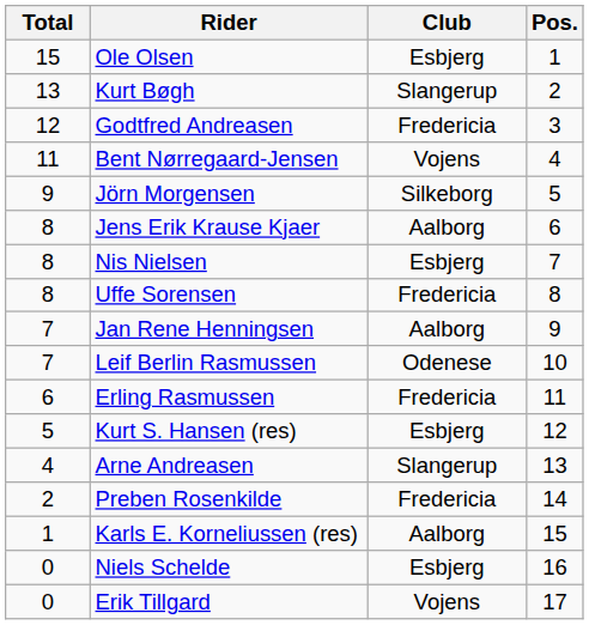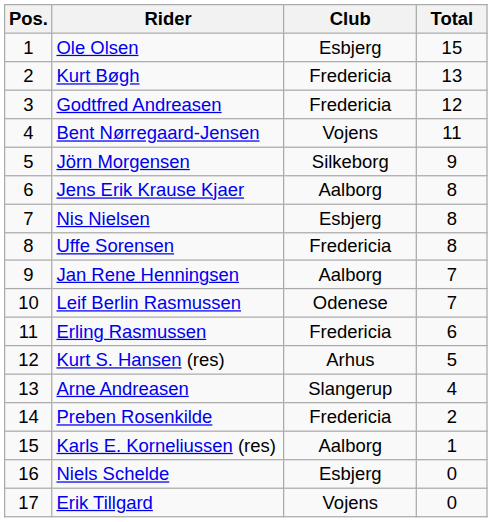 <table class=wikitable style="font-size:93%;">
 <tr>
-<th width=50px>Total</th>
+<th width=25px>Pos.</th>
 <th width=180px>Rider</th>
 <th width=100px>Club</th>
-<th width=25px>Pos.</th>
+<th width=50px>Total</th>
 </tr>
 <tr align=center>
-<td>15</td>
+<td>1</td>
 <td align=left><a href='#'>Ole Olsen</a></td>
 <td>Esbjerg</td>
-<td>1</td>
+<td>15</td>
 </tr>
 <tr align=center>
+<td>2</td>
+<td align=left><a href='#'>Kurt Bøgh</a></td>
+<td>Fredericia</td>
 <td>13</td>
-<td align=left><a href='#'>Kurt Bøgh</a></td>
-<td>Slangerup</td>
-<td>2</td>
 </tr>
 <tr align=center>
-<td>12</td>
+<td>3</td>
 <td align=left><a href='#'>Godtfred Andreasen</a></td>
 <td>Fredericia</td>
-<td>3</td>
+<td>12</td>
 </tr>
 <tr align=center>
-<td>11</td>
+<td>4</td>
 <td align=left><a href='#'>Bent Nørregaard-Jensen</a></td>
 <td>Vojens</td>
-<td>4</td>
+<td>11</td>
 </tr>
 <tr align=center>
-<td>9</td>
+<td>5</td>
 <td align=left><a href='#'>Jörn Morgensen</a></td>
 <td>Silkeborg</td>
-<td>5</td>
+<td>9</td>
 </tr>
 <tr align=center>
-<td>8</td>
+<td>6</td>
 <td align=left><a href='#'>Jens Erik Krause Kjaer</a></td>
 <td>Aalborg</td>
-<td>6</td>
+<td>8</td>
 </tr>
 <tr align=center>
-<td>8</td>
+<td>7</td>
 <td align=left><a href='#'>Nis Nielsen</a></td>
 <td>Esbjerg</td>
-<td>7</td>
+<td>8</td>
 </tr>
 <tr align=center>
 <td>8</td>
 <td align=left><a href='#'>Uffe Sorensen</a></td>
 <td>Fredericia</td>
 <td>8</td>
 </tr>
 <tr align=center>
-<td>7</td>
+<td>9</td>
 <td align=left><a href='#'>Jan Rene Henningsen</a></td>
 <td>Aalborg</td>
-<td>9</td>
+<td>7</td>
 </tr>
 <tr align=center>
-<td>7</td>
+<td>10</td>
 <td align=left><a href='#'>Leif Berlin Rasmussen</a></td>
 <td>Odenese</td>
-<td>10</td>
+<td>7</td>
 </tr>
 <tr align=center>
-<td>6</td>
+<td>11</td>
 <td align=left><a href='#'>Erling Rasmussen</a></td>
 <td>Fredericia</td>
-<td>11</td>
+<td>6</td>
 </tr>
 <tr align=center>
+<td>12</td>
+<td align=left><a href='#'>Kurt S. Hansen</a> (res)</td>
+<td>Arhus</td>
 <td>5</td>
-<td align=left><a href='#'>Kurt S. Hansen</a> (res)</td>
-<td>Esbjerg</td>
-<td>12</td>
 </tr>
 <tr align=center>
-<td>4</td>
+<td>13</td>
 <td align=left><a href='#'>Arne Andreasen</a></td>
 <td>Slangerup</td>
-<td>13</td>
+<td>4</td>
 </tr>
 <tr align=center>
-<td>2</td>
+<td>14</td>
 <td align=left><a href='#'>Preben Rosenkilde</a></td>
 <td>Fredericia</td>
-<td>14</td>
+<td>2</td>
 </tr>
 <tr align=center>
-<td>1</td>
+<td>15</td>
 <td align=left><a href='#'>Karls E. Korneliussen</a> (res)</td>
 <td>Aalborg</td>
-<td>15</td>
+<td>1</td>
 </tr>
 <tr align=center>
-<td>0</td>
+<td>16</td>
 <td align=left><a href='#'>Niels Schelde</a></td>
 <td>Esbjerg</td>
-<td>16</td>
+<td>0</td>
 </tr>
 <tr align=center>
-<td>0</td>
+<td>17</td>
 <td align=left><a href='#'>Erik Tillgard</a></td>
 <td>Vojens</td>
-<td>17</td>
+<td>0</td>
 </tr>
 </table>
